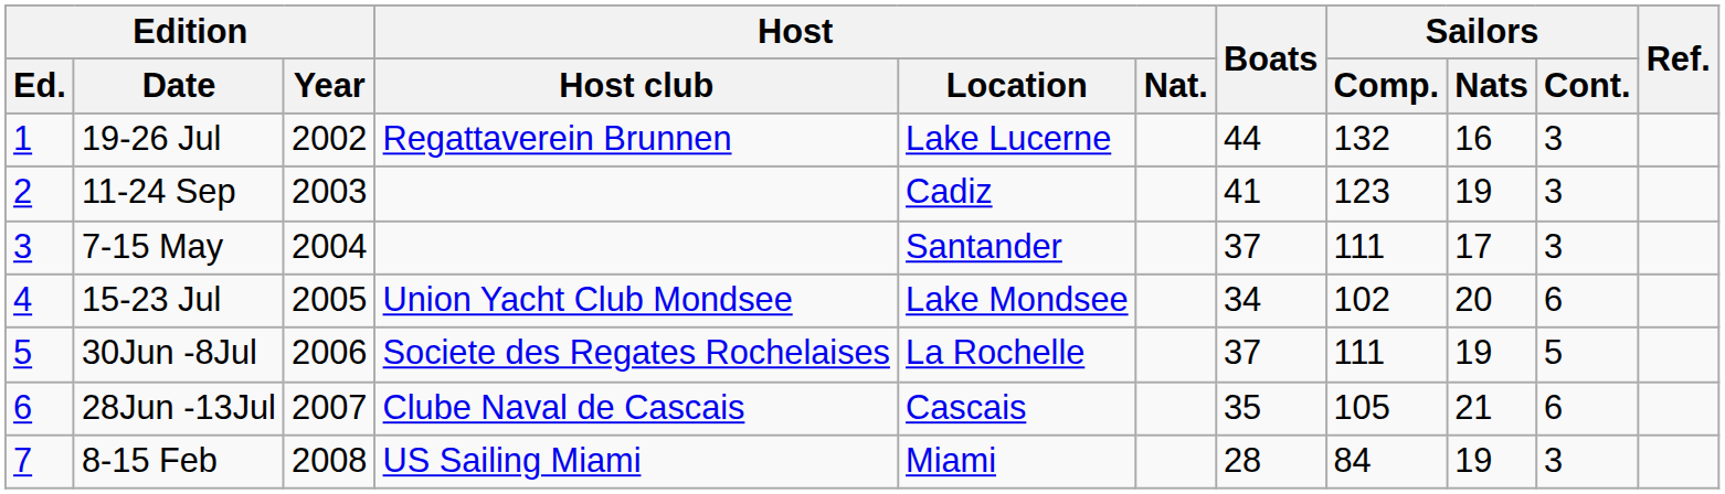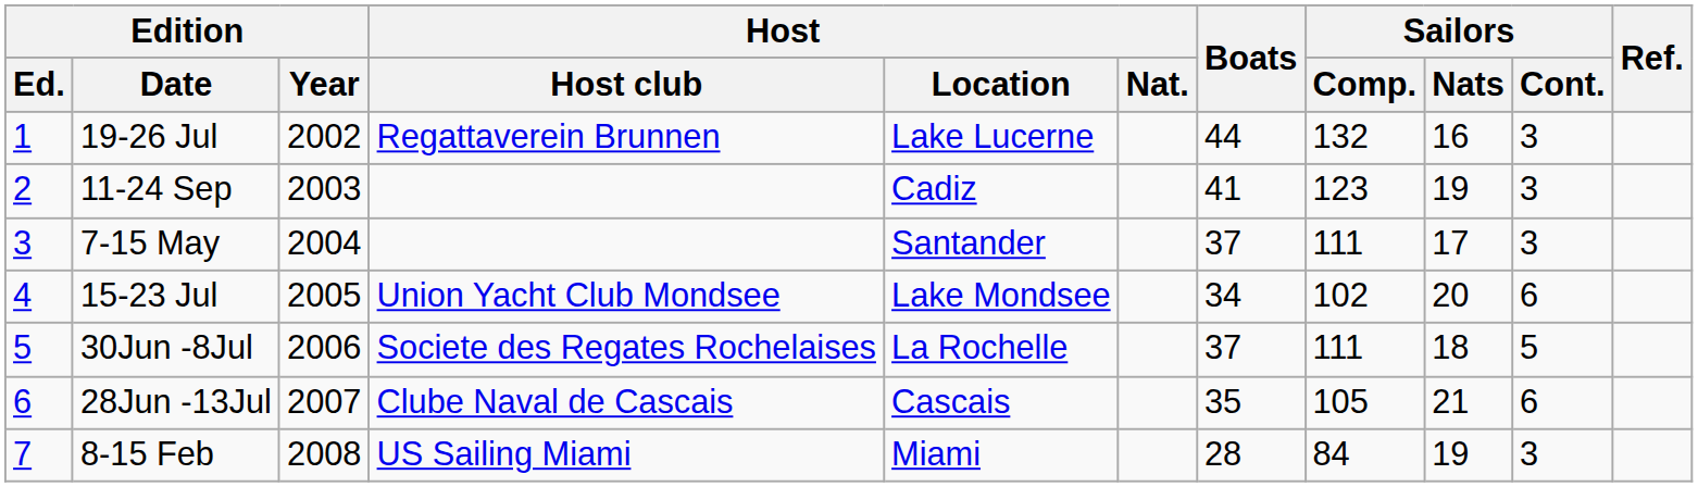 <table class="wikitable sortable">
 <tr>
 <th colspan=3>Edition</th>
 <th colspan=3>Host</th>
 <th rowspan=2>Boats</th>
 <th colspan=3>Sailors</th>
 <th rowspan=2>Ref.</th>
 </tr>
 <tr>
 <th>Ed.</th>
 <th>Date</th>
 <th>Year</th>
 <th>Host club</th>
 <th>Location</th>
 <th>Nat.</th>
 <th>Comp.</th>
 <th>Nats</th>
 <th>Cont.</th>
 </tr>
 <tr>
 <td><a href='#'>1</a></td>
 <td>19-26 Jul</td>
 <td>2002</td>
 <td><a href='#'>Regattaverein Brunnen</a></td>
 <td><a href='#'>Lake Lucerne</a></td>
 <td></td>
 <td>44</td>
 <td>132</td>
 <td>16</td>
 <td>3</td>
 <td></td>
 </tr>
 <tr>
 <td><a href='#'>2</a></td>
 <td>11-24 Sep</td>
 <td>2003</td>
 <td></td>
 <td><a href='#'>Cadiz</a></td>
 <td></td>
 <td>41</td>
 <td>123</td>
 <td>19</td>
 <td>3</td>
 <td></td>
 </tr>
 <tr>
 <td><a href='#'>3</a></td>
 <td>7-15 May</td>
 <td>2004</td>
 <td></td>
 <td><a href='#'>Santander</a></td>
 <td></td>
 <td>37</td>
 <td>111</td>
 <td>17</td>
 <td>3</td>
 <td></td>
 </tr>
 <tr>
 <td><a href='#'>4</a></td>
 <td>15-23 Jul</td>
 <td>2005</td>
 <td><a href='#'>Union Yacht Club Mondsee</a></td>
 <td><a href='#'>Lake Mondsee</a></td>
 <td></td>
 <td>34</td>
 <td>102</td>
 <td>20</td>
 <td>6</td>
 <td></td>
 </tr>
 <tr>
 <td><a href='#'>5</a></td>
 <td>30Jun -8Jul</td>
 <td>2006</td>
 <td><a href='#'>Societe des Regates Rochelaises</a></td>
 <td><a href='#'>La Rochelle</a></td>
 <td></td>
 <td>37</td>
 <td>111</td>
-<td>19</td>
+<td>18</td>
 <td>5</td>
 <td></td>
 </tr>
 <tr>
 <td><a href='#'>6</a></td>
 <td>28Jun -13Jul</td>
 <td>2007</td>
 <td><a href='#'>Clube Naval de Cascais</a></td>
 <td><a href='#'>Cascais</a></td>
 <td></td>
 <td>35</td>
 <td>105</td>
 <td>21</td>
 <td>6</td>
 <td></td>
 </tr>
 <tr>
 <td><a href='#'>7</a></td>
 <td>8-15 Feb</td>
 <td>2008</td>
 <td><a href='#'>US Sailing Miami</a></td>
 <td><a href='#'>Miami</a></td>
 <td></td>
 <td>28</td>
 <td>84</td>
 <td>19</td>
 <td>3</td>
 <td></td>
 </tr>
 </table>
